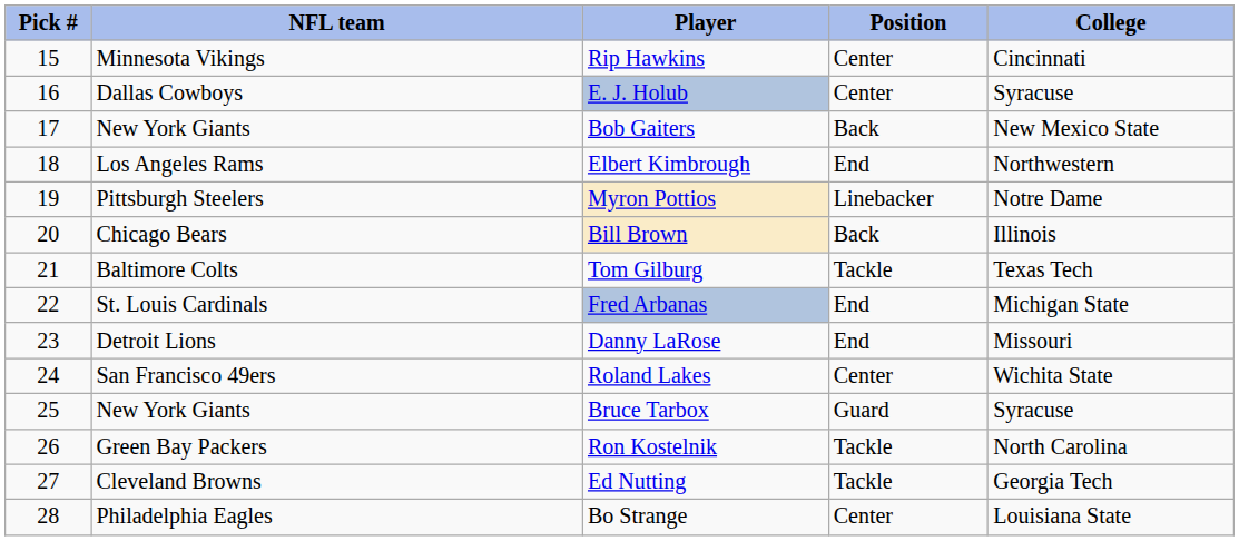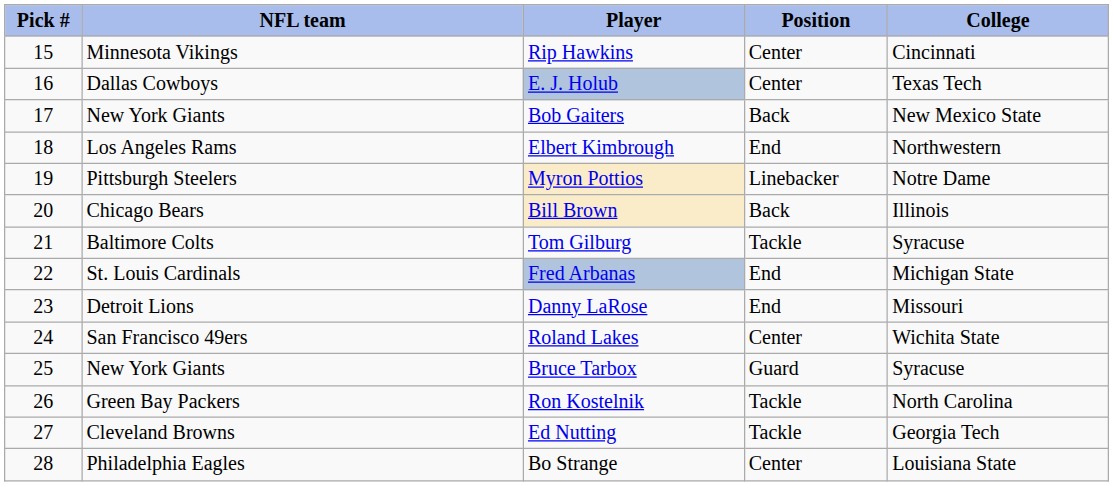 <table class="wikitable sortable sortable" style="width: 100%">
 <tr>
 <th style="background:#A8BDEC;" width=7%>Pick #</th>
 <th width=40% style="background:#A8BDEC;">NFL team</th>
 <th width=20% style="background:#A8BDEC;">Player</th>
 <th width=13% style="background:#A8BDEC;">Position</th>
 <th style="background:#A8BDEC;">College</th>
 </tr>
 <tr>
 <td align=center>15</td>
 <td>Minnesota Vikings</td>
 <td><a href='#'>Rip Hawkins</a></td>
 <td>Center</td>
 <td>Cincinnati</td>
 </tr>
 <tr>
 <td align=center>16</td>
 <td>Dallas Cowboys</td>
 <td bgcolor=lightsteelblue><a href='#'>E. J. Holub</a></td>
 <td>Center</td>
-<td>Syracuse</td>
+<td>Texas Tech</td>
 </tr>
 <tr>
 <td align=center>17</td>
 <td>New York Giants</td>
 <td><a href='#'>Bob Gaiters</a></td>
 <td>Back</td>
 <td>New Mexico State</td>
 </tr>
 <tr>
 <td align=center>18</td>
 <td>Los Angeles Rams</td>
 <td><a href='#'>Elbert Kimbrough</a></td>
 <td>End</td>
 <td>Northwestern</td>
 </tr>
 <tr>
 <td align=center>19</td>
 <td>Pittsburgh Steelers</td>
 <td bgcolor="#faecc8"><a href='#'>Myron Pottios</a></td>
 <td>Linebacker</td>
 <td>Notre Dame</td>
 </tr>
 <tr>
 <td align=center>20</td>
 <td>Chicago Bears</td>
 <td bgcolor="#faecc8"><a href='#'>Bill Brown</a></td>
 <td>Back</td>
 <td>Illinois</td>
 </tr>
 <tr>
 <td align=center>21</td>
 <td>Baltimore Colts</td>
 <td><a href='#'>Tom Gilburg</a></td>
 <td>Tackle</td>
-<td>Texas Tech</td>
+<td>Syracuse</td>
 </tr>
 <tr>
 <td align=center>22</td>
 <td>St. Louis Cardinals</td>
 <td bgcolor=lightsteelblue><a href='#'>Fred Arbanas</a></td>
 <td>End</td>
 <td>Michigan State</td>
 </tr>
 <tr>
 <td align=center>23</td>
 <td>Detroit Lions</td>
 <td><a href='#'>Danny LaRose</a></td>
 <td>End</td>
 <td>Missouri</td>
 </tr>
 <tr>
 <td align=center>24</td>
 <td>San Francisco 49ers</td>
 <td><a href='#'>Roland Lakes</a></td>
 <td>Center</td>
 <td>Wichita State</td>
 </tr>
 <tr>
 <td align=center>25</td>
 <td>New York Giants</td>
 <td><a href='#'>Bruce Tarbox</a></td>
 <td>Guard</td>
 <td>Syracuse</td>
 </tr>
 <tr>
 <td align=center>26</td>
 <td>Green Bay Packers</td>
 <td><a href='#'>Ron Kostelnik</a></td>
 <td>Tackle</td>
 <td>North Carolina</td>
 </tr>
 <tr>
 <td align=center>27</td>
 <td>Cleveland Browns</td>
 <td><a href='#'>Ed Nutting</a></td>
 <td>Tackle</td>
 <td>Georgia Tech</td>
 </tr>
 <tr>
 <td align=center>28</td>
 <td>Philadelphia Eagles</td>
 <td>Bo Strange</td>
 <td>Center</td>
 <td>Louisiana State</td>
 </tr>
 </table>
